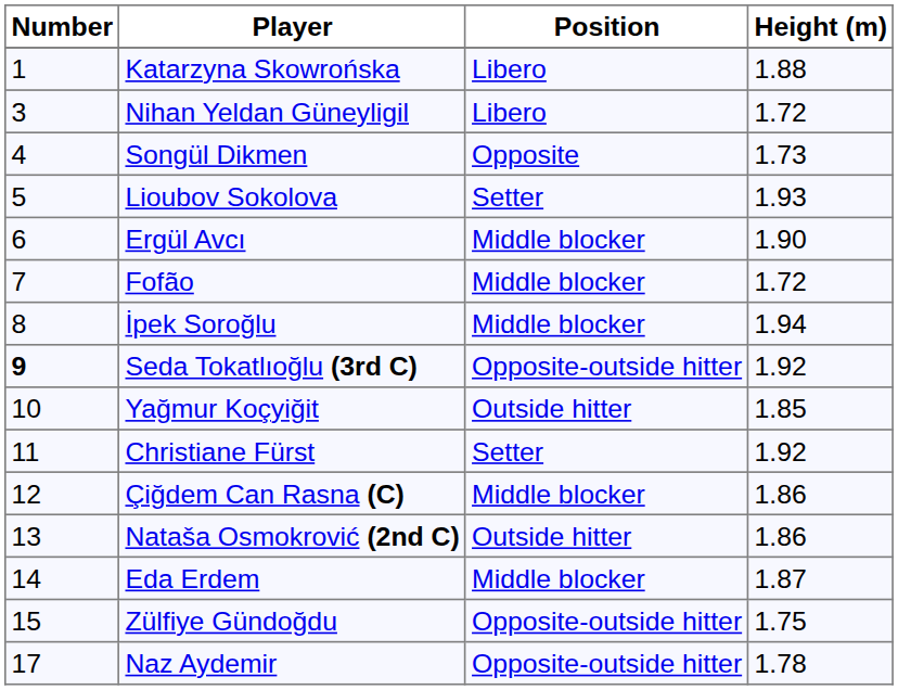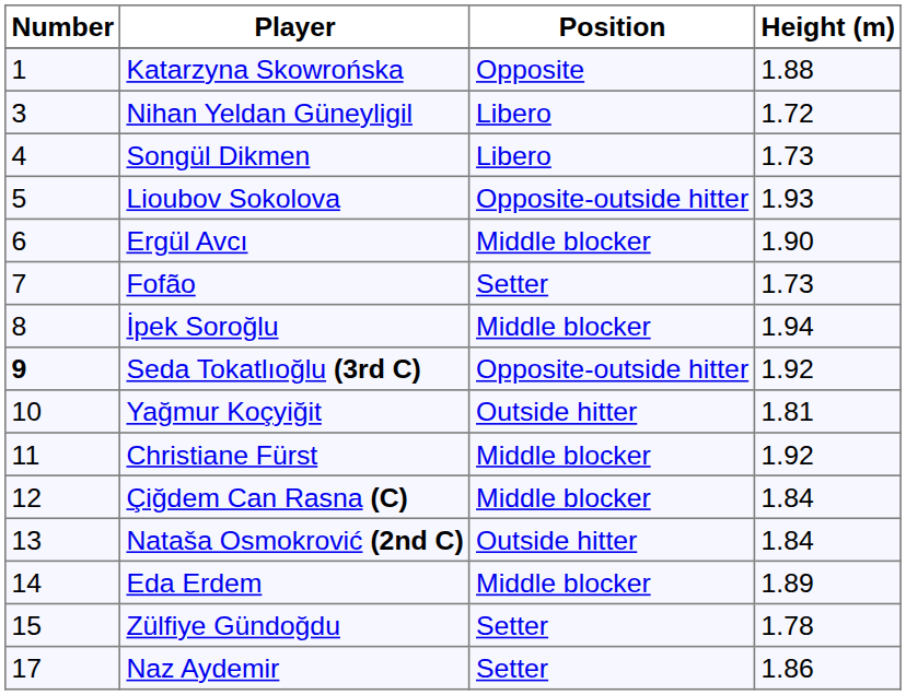 <table bgcolor="#f7f8ff" cellpadding="3" cellspacing="0" border="1" style="font-size: 95%; border: gray solid 1px; border-collapse: collapse;">
 <tr bgcolor="#FFFFFF">
 <td align=center><strong>Number</strong></td>
 <td align=center><strong>Player</strong></td>
 <td align=center><strong>Position</strong></td>
 <td align=center><strong>Height (m)</strong></td>
 </tr>
 <tr>
 </tr>
 <tr>
 <td>1</td>
 <td> <a href='#'>Katarzyna Skowrońska</a></td>
-<td><a href='#'>Libero</a></td>
+<td><a href='#'>Opposite</a></td>
 <td>1.88</td>
 </tr>
 <tr>
 <td>3</td>
 <td> <a href='#'>Nihan Yeldan Güneyligil</a></td>
 <td><a href='#'>Libero</a></td>
 <td>1.72</td>
 </tr>
 <tr>
 <td>4</td>
 <td> <a href='#'>Songül Dikmen</a></td>
-<td><a href='#'>Opposite</a></td>
+<td><a href='#'>Libero</a></td>
 <td>1.73</td>
 </tr>
 <tr>
 <td>5</td>
 <td> <a href='#'>Lioubov Sokolova</a></td>
-<td><a href='#'>Setter</a></td>
+<td><a href='#'>Opposite-outside hitter</a></td>
 <td>1.93</td>
 </tr>
 <tr>
 <td>6</td>
 <td> <a href='#'>Ergül Avcı</a></td>
 <td><a href='#'>Middle blocker</a></td>
 <td>1.90</td>
 </tr>
 <tr>
 <td>7</td>
 <td> <a href='#'>Fofão</a></td>
-<td><a href='#'>Middle blocker</a></td>
-<td>1.72</td>
+<td><a href='#'>Setter</a></td>
+<td>1.73</td>
 </tr>
 <tr>
 <td>8</td>
 <td> <a href='#'>İpek Soroğlu</a></td>
 <td><a href='#'>Middle blocker</a></td>
 <td>1.94</td>
 </tr>
 <tr>
 <td><strong>9</strong></td>
 <td> <a href='#'>Seda Tokatlıoğlu</a> <strong>(3rd C)</strong></td>
 <td><a href='#'>Opposite-outside hitter</a></td>
 <td>1.92</td>
 </tr>
 <tr>
 <td>10</td>
 <td> <a href='#'>Yağmur Koçyiğit</a></td>
 <td><a href='#'>Outside hitter</a></td>
-<td>1.85</td>
+<td>1.81</td>
 </tr>
 <tr>
 <td>11</td>
 <td> <a href='#'>Christiane Fürst</a></td>
-<td><a href='#'>Setter</a></td>
+<td><a href='#'>Middle blocker</a></td>
 <td>1.92</td>
 </tr>
 <tr>
 <td>12</td>
 <td> <a href='#'>Çiğdem Can Rasna</a> <strong>(C)</strong></td>
 <td><a href='#'>Middle blocker</a></td>
-<td>1.86</td>
+<td>1.84</td>
 </tr>
 <tr>
 <td>13</td>
 <td> <a href='#'>Nataša Osmokrović</a> <strong>(2nd C)</strong></td>
 <td><a href='#'>Outside hitter</a></td>
-<td>1.86</td>
+<td>1.84</td>
 </tr>
 <tr>
 <td>14</td>
 <td> <a href='#'>Eda Erdem</a></td>
 <td><a href='#'>Middle blocker</a></td>
-<td>1.87</td>
+<td>1.89</td>
 </tr>
 <tr>
 <td>15</td>
 <td> <a href='#'>Zülfiye Gündoğdu</a></td>
-<td><a href='#'>Opposite-outside hitter</a></td>
-<td>1.75</td>
+<td><a href='#'>Setter</a></td>
+<td>1.78</td>
 </tr>
 <tr>
 <td>17</td>
 <td> <a href='#'>Naz Aydemir</a></td>
-<td><a href='#'>Opposite-outside hitter</a></td>
-<td>1.78</td>
+<td><a href='#'>Setter</a></td>
+<td>1.86</td>
 </tr>
 </table>
